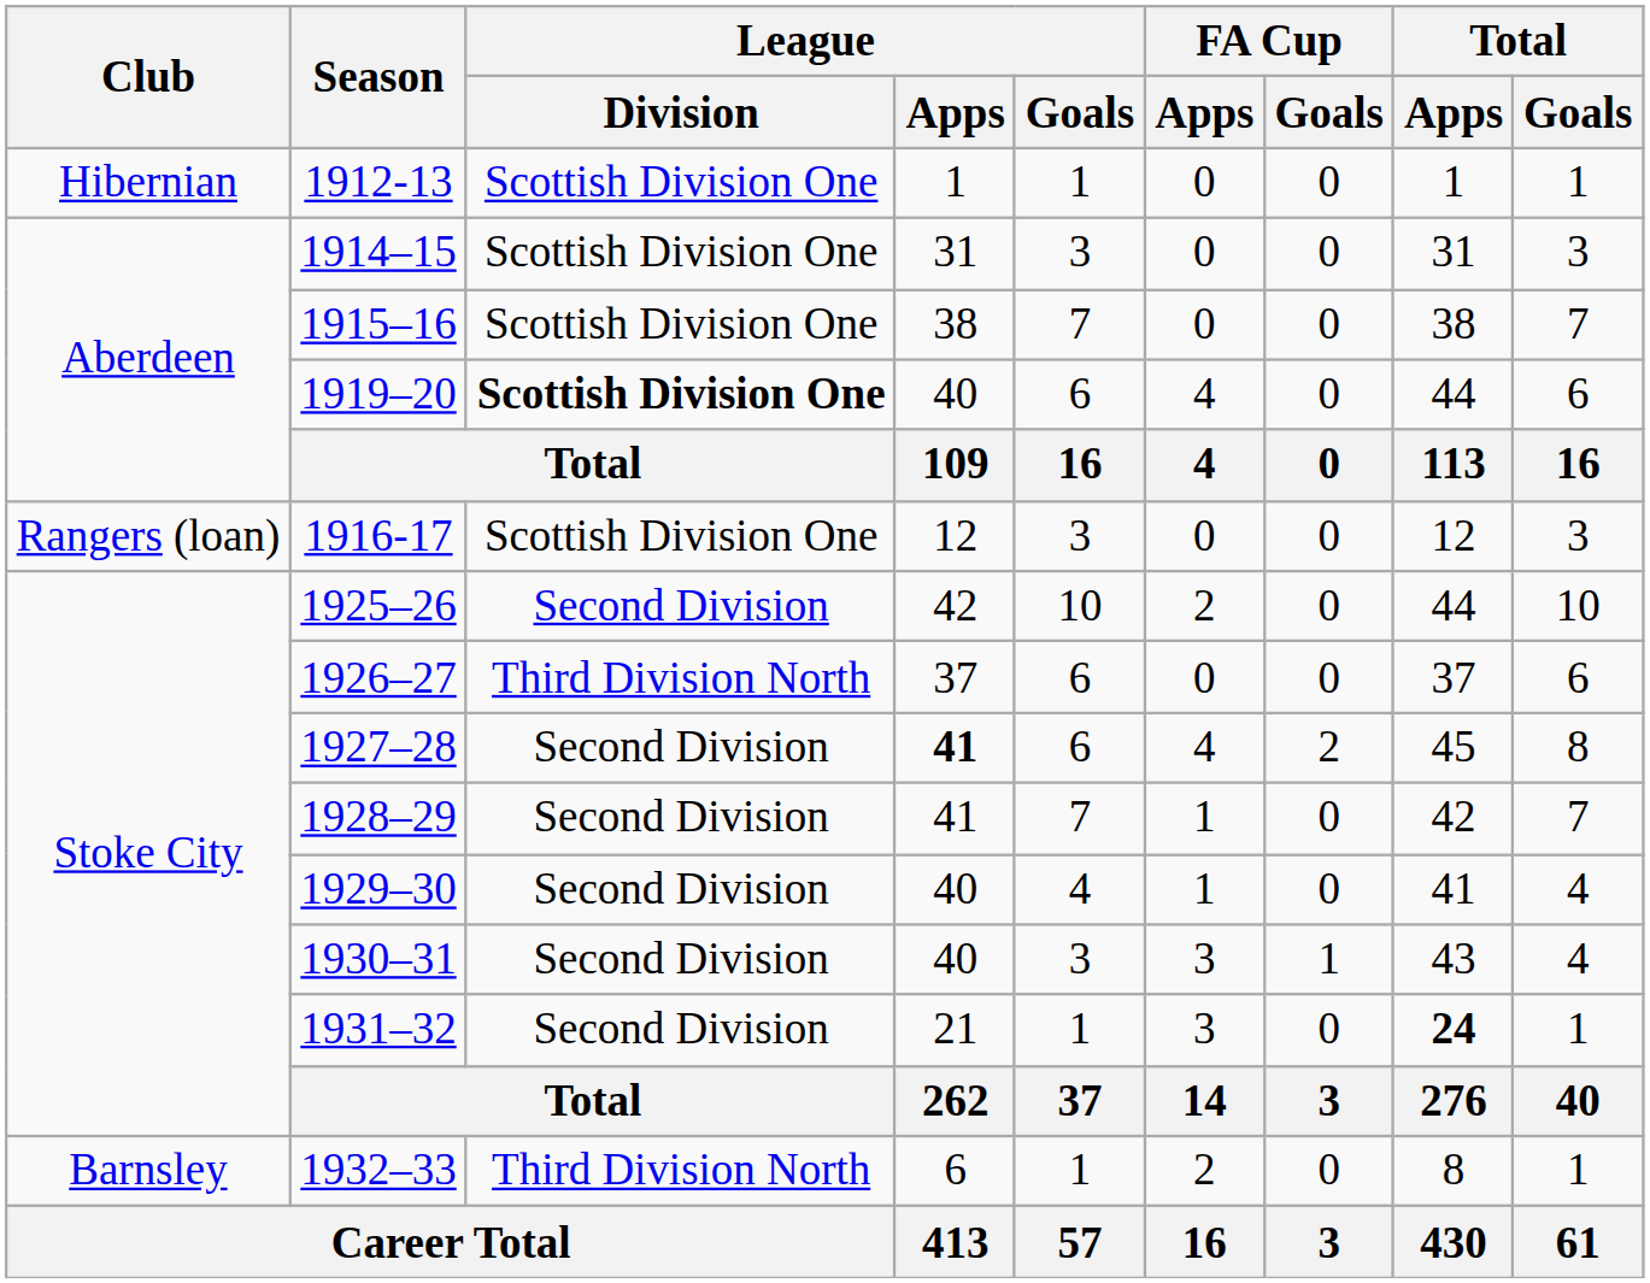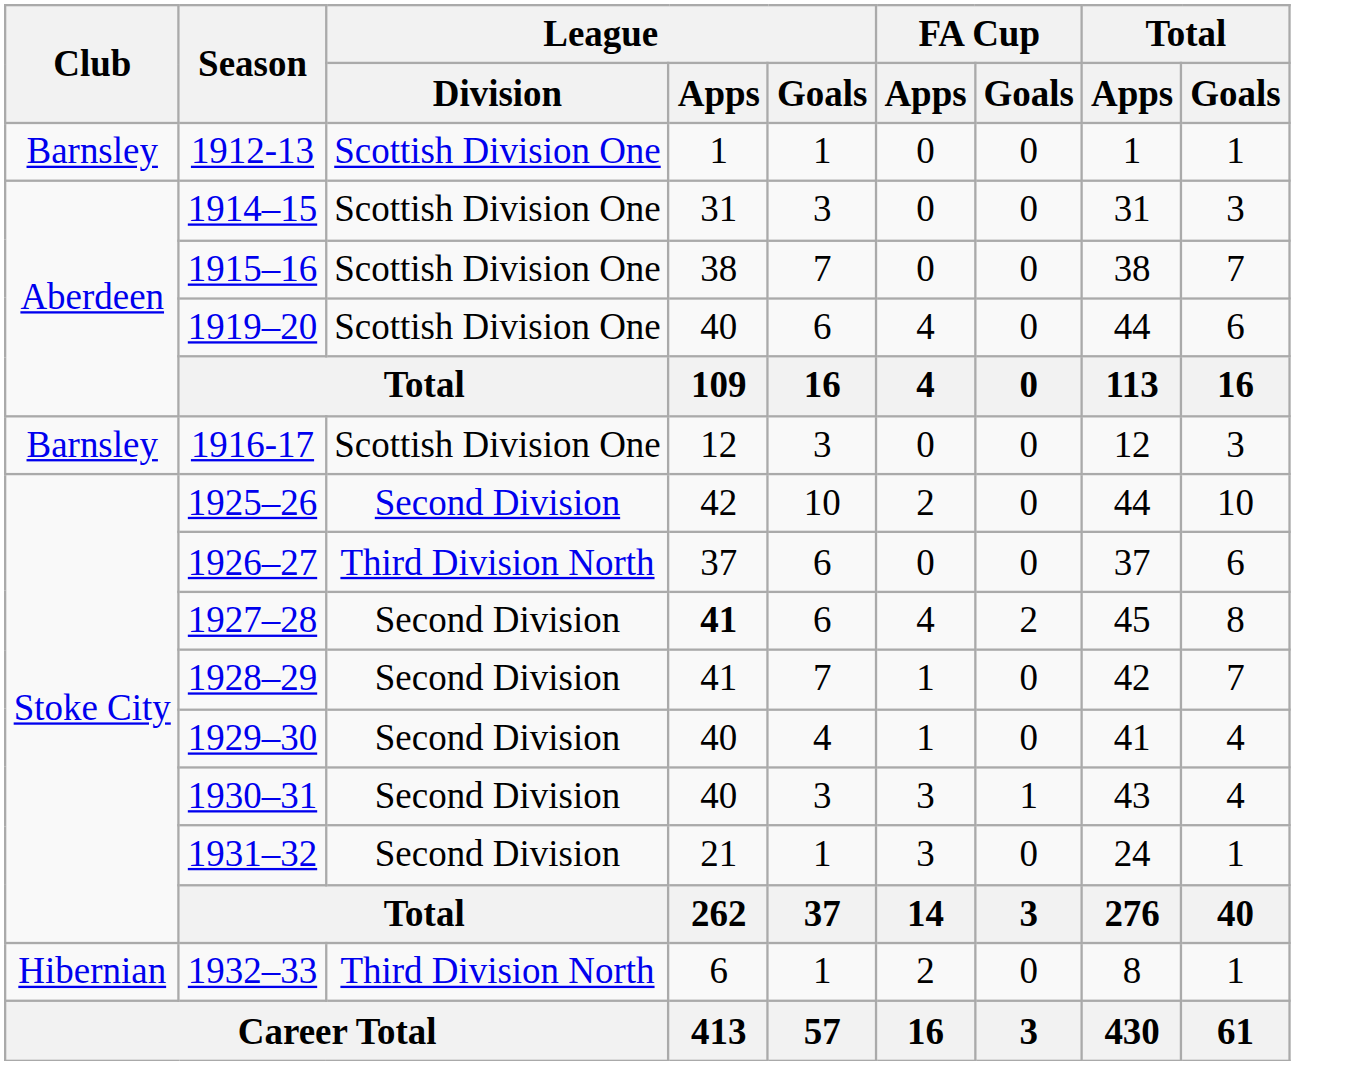 <table class="wikitable" style="text-align: center;">
 <tr>
 <th rowspan="2">Club</th>
 <th rowspan="2">Season</th>
 <th colspan="3">League</th>
 <th colspan="2">FA Cup</th>
 <th colspan="2">Total</th>
 </tr>
 <tr>
 <th>Division</th>
 <th>Apps</th>
 <th>Goals</th>
 <th>Apps</th>
 <th>Goals</th>
 <th>Apps</th>
 <th>Goals</th>
 </tr>
 <tr>
-<td><a href='#'>Hibernian</a></td>
+<td><a href='#'>Barnsley</a></td>
 <td><a href='#'>1912-13</a></td>
 <td><a href='#'>Scottish Division One</a></td>
 <td>1</td>
 <td>1</td>
 <td>0</td>
 <td>0</td>
 <td>1</td>
 <td>1</td>
 </tr>
 <tr>
 <td rowspan="4"><a href='#'>Aberdeen</a></td>
 <td><a href='#'>1914–15</a></td>
 <td>Scottish Division One</td>
 <td>31</td>
 <td>3</td>
 <td>0</td>
 <td>0</td>
 <td>31</td>
 <td>3</td>
 </tr>
 <tr>
 <td><a href='#'>1915–16</a></td>
 <td>Scottish Division One</td>
 <td>38</td>
 <td>7</td>
 <td>0</td>
 <td>0</td>
 <td>38</td>
 <td>7</td>
 </tr>
 <tr>
 <td><a href='#'>1919–20</a></td>
-<td><strong>Scottish Division One</strong></td>
+<td>Scottish Division One</td>
 <td>40</td>
 <td>6</td>
 <td>4</td>
 <td>0</td>
 <td>44</td>
 <td>6</td>
 </tr>
 <tr>
 <th colspan="2">Total</th>
 <th>109</th>
 <th>16</th>
 <th>4</th>
 <th>0</th>
 <th>113</th>
 <th>16</th>
 </tr>
 <tr>
-<td><a href='#'>Rangers</a> (loan)</td>
+<td><a href='#'>Barnsley</a></td>
 <td><a href='#'>1916-17</a></td>
 <td>Scottish Division One</td>
 <td>12</td>
 <td>3</td>
 <td>0</td>
 <td>0</td>
 <td>12</td>
 <td>3</td>
 </tr>
 <tr>
 <td rowspan="8"><a href='#'>Stoke City</a></td>
 <td><a href='#'>1925–26</a></td>
 <td><a href='#'>Second Division</a></td>
 <td>42</td>
 <td>10</td>
 <td>2</td>
 <td>0</td>
 <td>44</td>
 <td>10</td>
 </tr>
 <tr>
 <td><a href='#'>1926–27</a></td>
 <td><a href='#'>Third Division North</a></td>
 <td>37</td>
 <td>6</td>
 <td>0</td>
 <td>0</td>
 <td>37</td>
 <td>6</td>
 </tr>
 <tr>
 <td><a href='#'>1927–28</a></td>
 <td>Second Division</td>
 <td><strong>41</strong></td>
 <td>6</td>
 <td>4</td>
 <td>2</td>
 <td>45</td>
 <td>8</td>
 </tr>
 <tr>
 <td><a href='#'>1928–29</a></td>
 <td>Second Division</td>
 <td>41</td>
 <td>7</td>
 <td>1</td>
 <td>0</td>
 <td>42</td>
 <td>7</td>
 </tr>
 <tr>
 <td><a href='#'>1929–30</a></td>
 <td>Second Division</td>
 <td>40</td>
 <td>4</td>
 <td>1</td>
 <td>0</td>
 <td>41</td>
 <td>4</td>
 </tr>
 <tr>
 <td><a href='#'>1930–31</a></td>
 <td>Second Division</td>
 <td>40</td>
 <td>3</td>
 <td>3</td>
 <td>1</td>
 <td>43</td>
 <td>4</td>
 </tr>
 <tr>
 <td><a href='#'>1931–32</a></td>
 <td>Second Division</td>
 <td>21</td>
 <td>1</td>
 <td>3</td>
 <td>0</td>
-<td><strong>24</strong></td>
+<td>24</td>
 <td>1</td>
 </tr>
 <tr>
 <th colspan="2">Total</th>
 <th>262</th>
 <th>37</th>
 <th>14</th>
 <th>3</th>
 <th>276</th>
 <th>40</th>
 </tr>
 <tr>
-<td><a href='#'>Barnsley</a></td>
+<td><a href='#'>Hibernian</a></td>
 <td><a href='#'>1932–33</a></td>
 <td><a href='#'>Third Division North</a></td>
 <td>6</td>
 <td>1</td>
 <td>2</td>
 <td>0</td>
 <td>8</td>
 <td>1</td>
 </tr>
 <tr>
 <th colspan="3">Career Total</th>
 <th>413</th>
 <th>57</th>
 <th>16</th>
 <th>3</th>
 <th>430</th>
 <th>61</th>
 </tr>
 </table>
